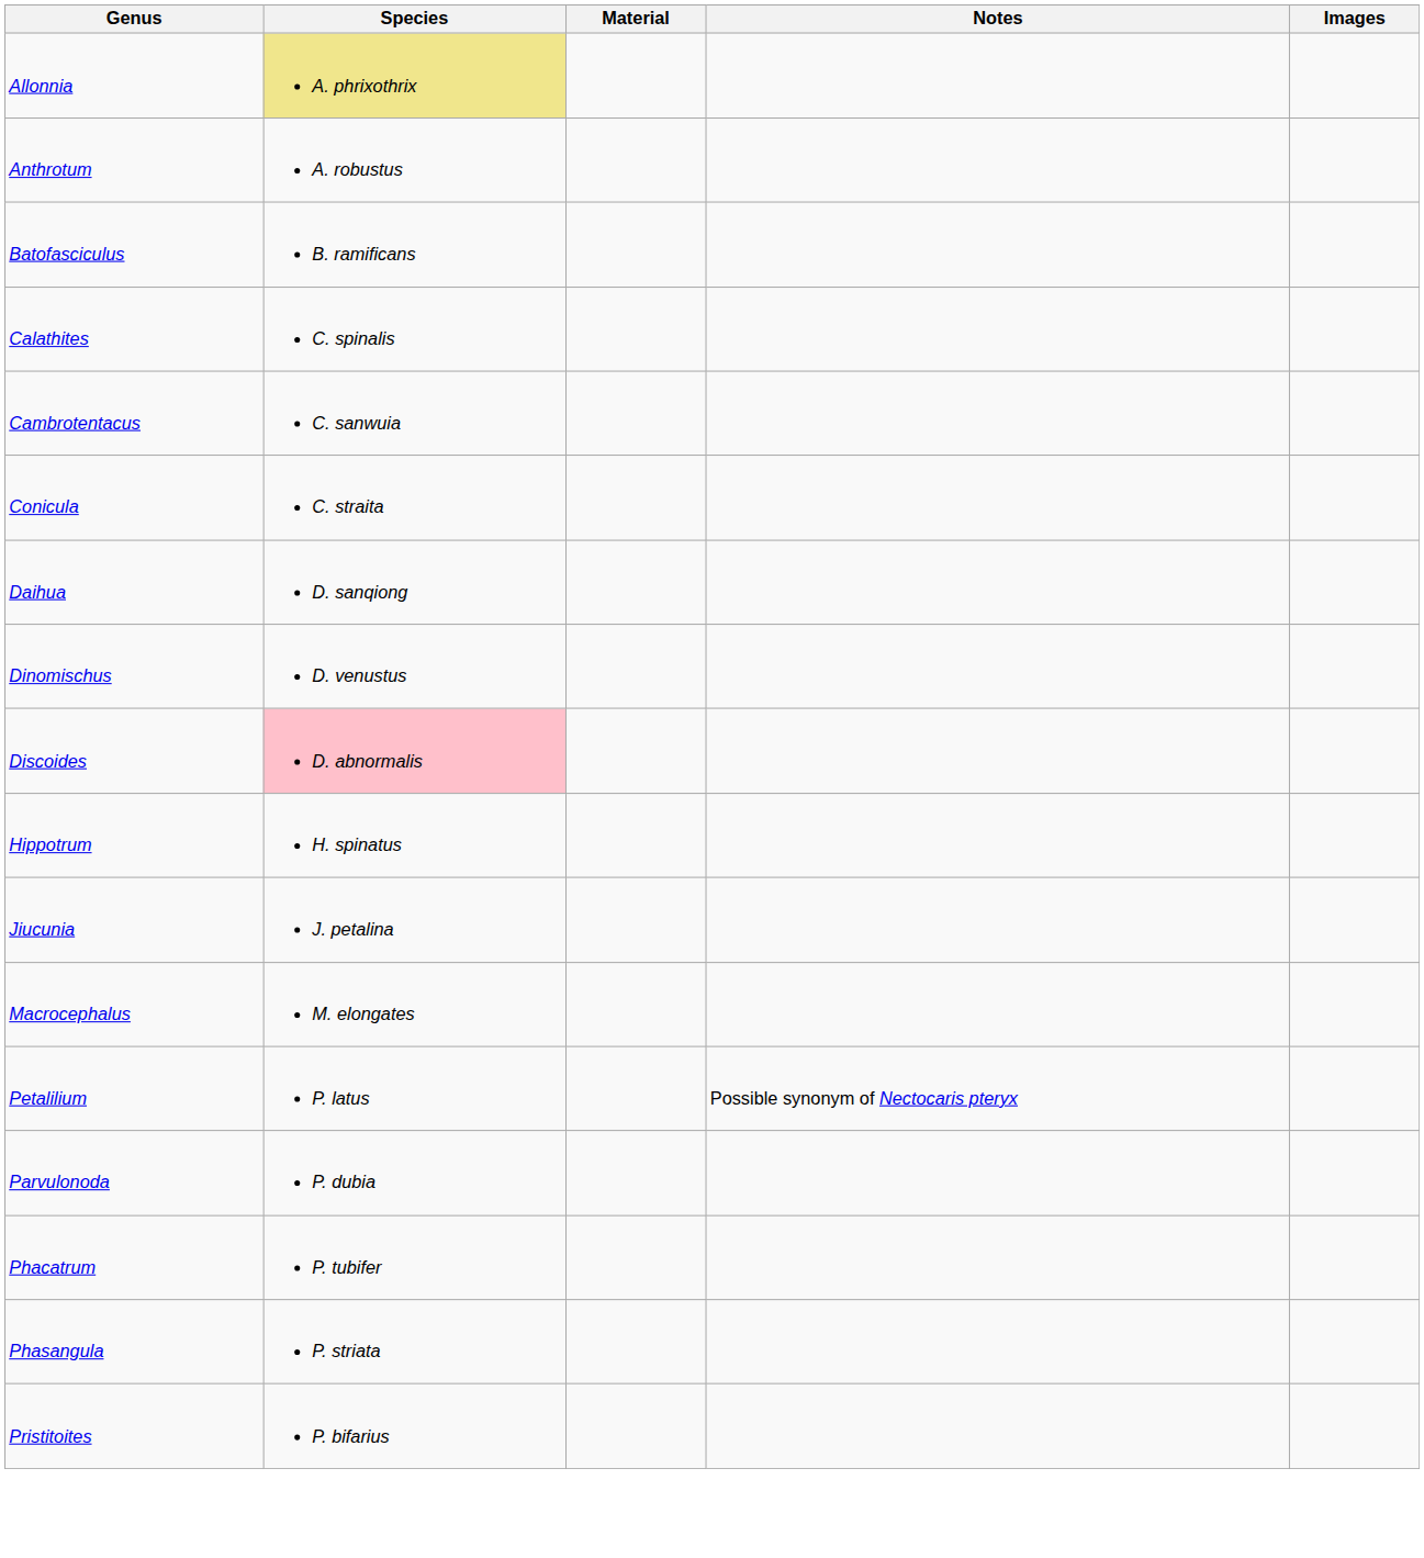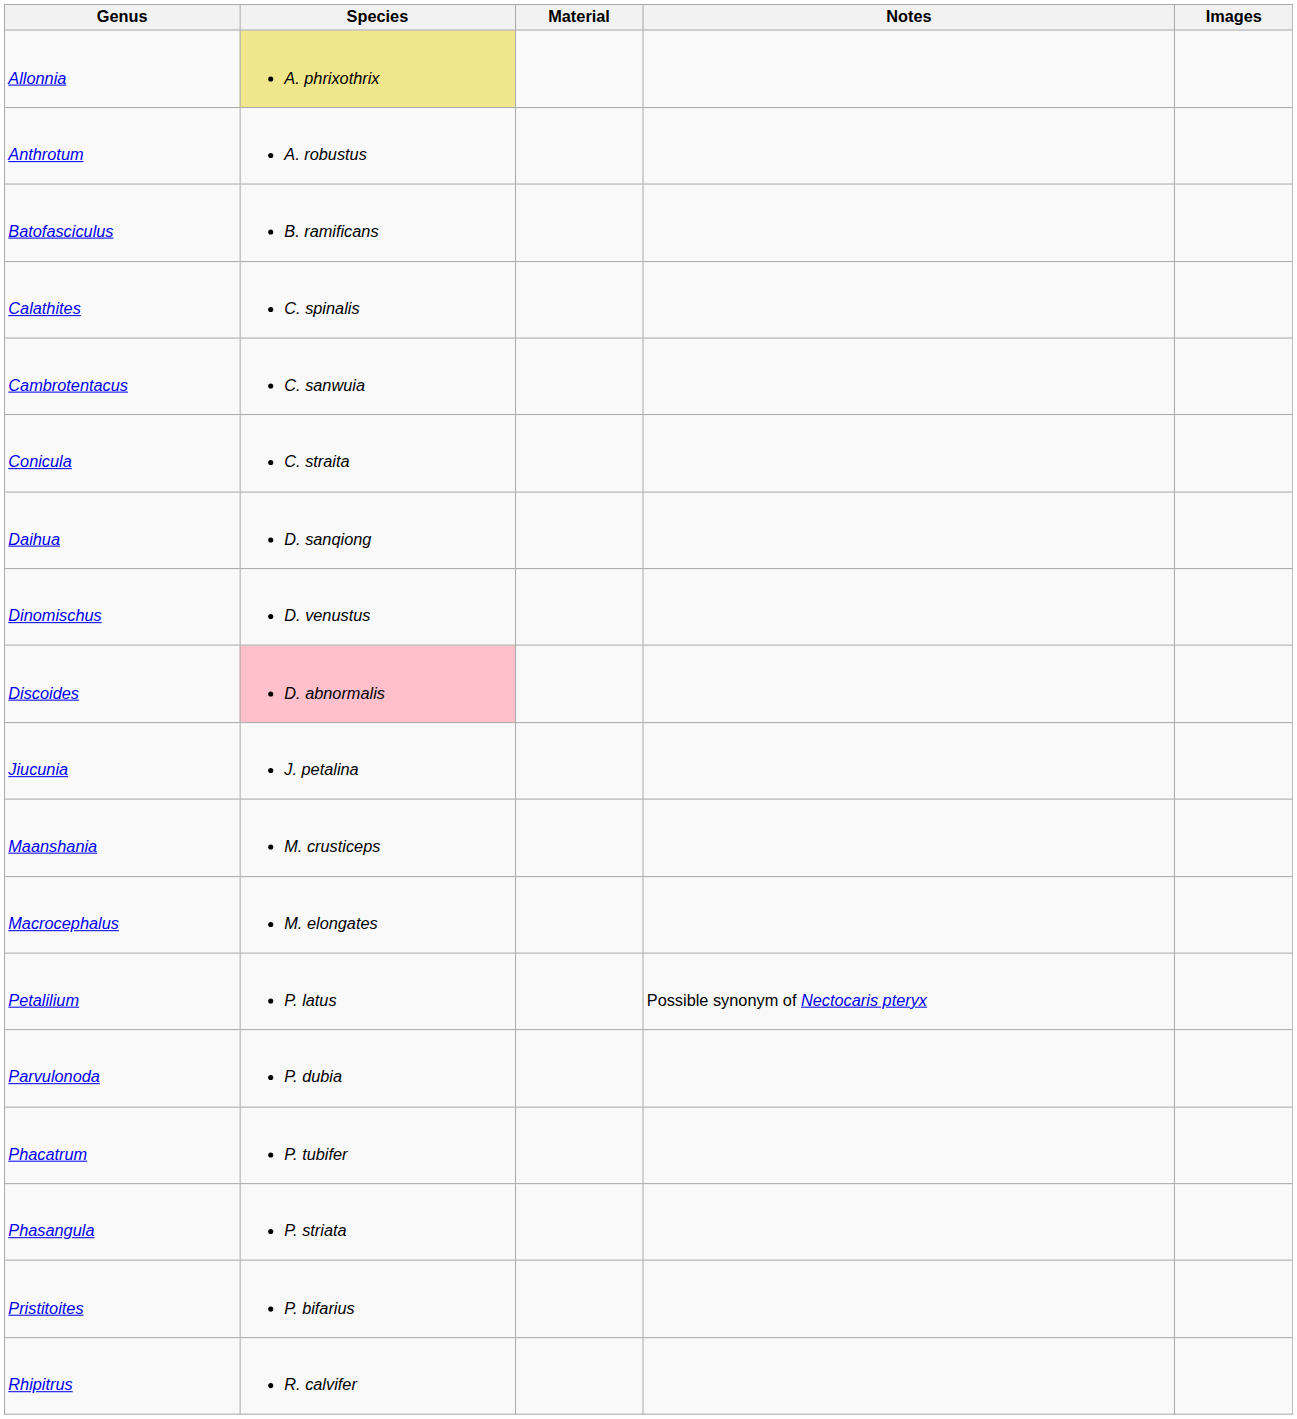 <table class="wikitable" style="margin:auto;width:100%;">
 <tr>
 <th>Genus</th>
 <th>Species</th>
 <th>Material</th>
 <th>Notes</th>
 <th>Images</th>
 </tr>
 <tr>
 <td><br><em><a href='#'>Allonnia</a></em></td>
 <td style="background: khaki;"><br><ul><li><em>A. phrixothrix</em></li></ul></td>
 <td></td>
 <td></td>
 <td><br></td>
 </tr>
 <tr>
 <td><br><em><a href='#'>Anthrotum</a></em></td>
 <td><br><ul><li><em>A. robustus</em></li></ul></td>
 <td></td>
 <td></td>
 <td></td>
 </tr>
 <tr>
 <td><br><em><a href='#'>Batofasciculus</a></em></td>
 <td><br><ul><li><em>B. ramificans</em></li></ul></td>
 <td></td>
 <td></td>
 <td></td>
 </tr>
 <tr>
 <td><br><em><a href='#'>Calathites</a></em></td>
 <td><br><ul><li><em>C. spinalis</em></li></ul></td>
 <td></td>
 <td></td>
 <td></td>
 </tr>
 <tr>
 <td><br><em><a href='#'>Cambrotentacus</a></em></td>
 <td><br><ul><li><em>C. sanwuia</em></li></ul></td>
 <td></td>
 <td></td>
 <td><br></td>
 </tr>
 <tr>
 <td><br><em><a href='#'>Conicula</a></em></td>
 <td><br><ul><li><em>C. straita</em></li></ul></td>
 <td></td>
 <td></td>
 <td></td>
 </tr>
 <tr>
 <td><br><em><a href='#'>Daihua</a></em></td>
 <td><br><ul><li><em>D. sanqiong</em></li></ul></td>
 <td></td>
 <td></td>
 <td><br></td>
 </tr>
 <tr>
 <td><br><em><a href='#'>Dinomischus</a></em></td>
 <td><br><ul><li><em>D. venustus</em></li></ul></td>
 <td></td>
 <td></td>
 <td><br></td>
 </tr>
 <tr>
 <td><br><em><a href='#'>Discoides</a></em></td>
 <td style="background: pink;"><br><ul><li><em>D. abnormalis</em></li></ul></td>
 <td></td>
 <td></td>
 <td></td>
 </tr>
 <tr>
-<td><br><em><a href='#'>Hippotrum</a></em></td>
-<td><br><ul><li><em>H. spinatus</em></li></ul></td>
+<td><br><em><a href='#'>Jiucunia</a></em></td>
+<td><br><ul><li><em>J. petalina</em></li></ul></td>
 <td></td>
 <td></td>
 <td></td>
 </tr>
 <tr>
-<td><br><em><a href='#'>Jiucunia</a></em></td>
-<td><br><ul><li><em>J. petalina</em></li></ul></td>
+<td><br><em><a href='#'>Maanshania</a></em></td>
+<td><br><ul><li><em>M. crusticeps</em></li></ul></td>
 <td></td>
 <td></td>
 <td></td>
 </tr>
 <tr>
 <td><br><em><a href='#'>Macrocephalus</a></em></td>
 <td><br><ul><li><em>M. elongates</em></li></ul></td>
 <td></td>
 <td></td>
 <td></td>
 </tr>
 <tr>
 <td><br><em><a href='#'>Petalilium</a></em></td>
 <td><br><ul><li><em>P. latus</em></li></ul></td>
 <td></td>
 <td><br>Possible synonym of <em><a href='#'>Nectocaris pteryx</a></em></td>
 <td><br></td>
 </tr>
 <tr>
 <td><br><em><a href='#'>Parvulonoda</a></em></td>
 <td><br><ul><li><em>P. dubia</em></li></ul></td>
 <td></td>
 <td></td>
 <td></td>
 </tr>
 <tr>
 <td><br><em><a href='#'>Phacatrum</a></em></td>
 <td><br><ul><li><em>P. tubifer</em></li></ul></td>
 <td></td>
 <td></td>
 <td></td>
 </tr>
 <tr>
 <td><br><em><a href='#'>Phasangula</a></em></td>
 <td><br><ul><li><em>P. striata</em></li></ul></td>
 <td></td>
 <td></td>
 <td></td>
 </tr>
 <tr>
 <td><br><em><a href='#'>Pristitoites</a></em></td>
 <td><br><ul><li><em>P. bifarius</em></li></ul></td>
 <td></td>
 <td></td>
 <td></td>
 </tr>
+<tr>
+<td><br><em><a href='#'>Rhipitrus</a></em></td>
+<td><br><ul><li><em>R. calvifer</em></li></ul></td>
+<td></td>
+<td></td>
+<td></td>
+</tr>
 </table>
